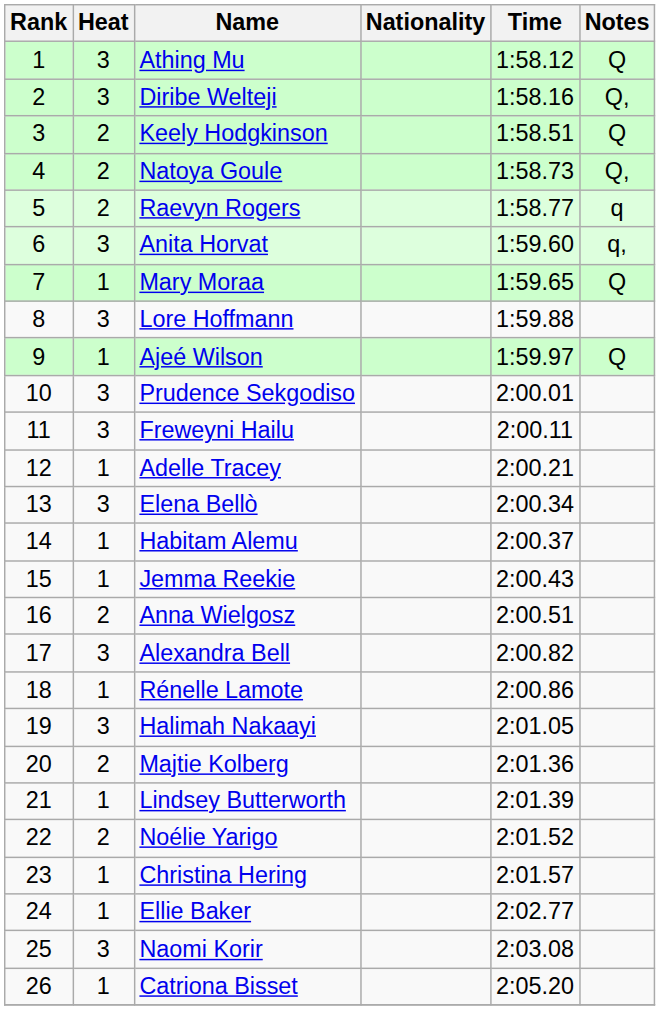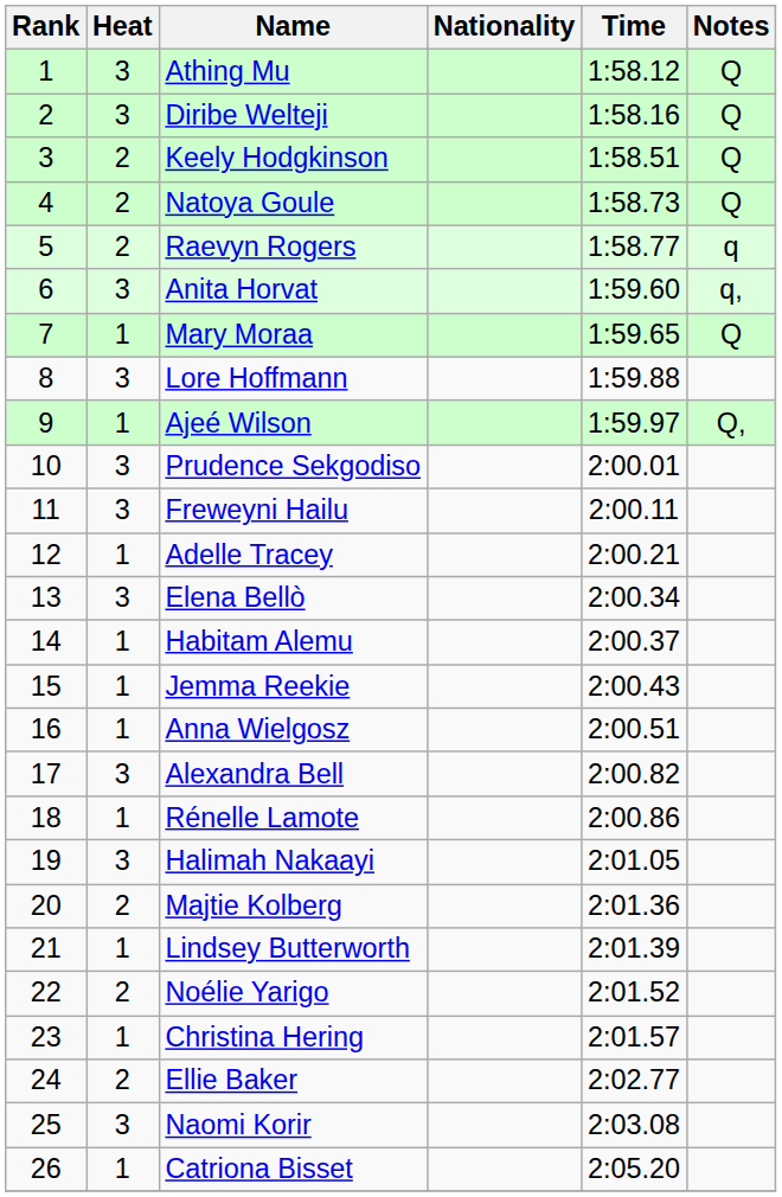 <table class="wikitable sortable" style="text-align:center">
 <tr>
 <th>Rank</th>
 <th>Heat</th>
 <th>Name</th>
 <th>Nationality</th>
 <th>Time</th>
 <th>Notes</th>
 </tr>
 <tr bgcolor=ccffcc>
 <td>1</td>
 <td>3</td>
 <td align=left><a href='#'>Athing Mu</a></td>
 <td align=left></td>
 <td>1:58.12</td>
 <td>Q</td>
 </tr>
 <tr bgcolor=ccffcc>
 <td>2</td>
 <td>3</td>
 <td align=left><a href='#'>Diribe Welteji</a></td>
 <td align=left></td>
 <td>1:58.16</td>
-<td>Q, </td>
+<td>Q</td>
 </tr>
 <tr bgcolor=ccffcc>
 <td>3</td>
 <td>2</td>
 <td align=left><a href='#'>Keely Hodgkinson</a></td>
 <td align=left></td>
 <td>1:58.51</td>
 <td>Q</td>
 </tr>
 <tr bgcolor=ccffcc>
 <td>4</td>
 <td>2</td>
 <td align=left><a href='#'>Natoya Goule</a></td>
 <td align=left></td>
 <td>1:58.73</td>
-<td>Q, </td>
+<td>Q</td>
 </tr>
 <tr bgcolor=ddffdd>
 <td>5</td>
 <td>2</td>
 <td align=left><a href='#'>Raevyn Rogers</a></td>
 <td align=left></td>
 <td>1:58.77</td>
 <td>q</td>
 </tr>
 <tr bgcolor=ddffdd>
 <td>6</td>
 <td>3</td>
 <td align=left><a href='#'>Anita Horvat</a></td>
 <td align=left></td>
 <td>1:59.60</td>
 <td>q, </td>
 </tr>
 <tr bgcolor=ccffcc>
 <td>7</td>
 <td>1</td>
 <td align=left><a href='#'>Mary Moraa</a></td>
 <td align=left></td>
 <td>1:59.65</td>
 <td>Q</td>
 </tr>
 <tr>
 <td>8</td>
 <td>3</td>
 <td align=left><a href='#'>Lore Hoffmann</a></td>
 <td align=left></td>
 <td>1:59.88</td>
 <td></td>
 </tr>
 <tr bgcolor=ccffcc>
 <td>9</td>
 <td>1</td>
 <td align=left><a href='#'>Ajeé Wilson</a></td>
 <td align=left></td>
 <td>1:59.97</td>
-<td>Q</td>
+<td>Q, </td>
 </tr>
 <tr>
 <td>10</td>
 <td>3</td>
 <td align=left><a href='#'>Prudence Sekgodiso</a></td>
 <td align=left></td>
 <td>2:00.01</td>
 <td></td>
 </tr>
 <tr>
 <td>11</td>
 <td>3</td>
 <td align=left><a href='#'>Freweyni Hailu</a></td>
 <td align=left></td>
 <td>2:00.11</td>
 <td></td>
 </tr>
 <tr>
 <td>12</td>
 <td>1</td>
 <td align=left><a href='#'>Adelle Tracey</a></td>
 <td align=left></td>
 <td>2:00.21</td>
 <td></td>
 </tr>
 <tr>
 <td>13</td>
 <td>3</td>
 <td align="left"><a href='#'>Elena Bellò</a></td>
 <td align="left"></td>
 <td>2:00.34</td>
 <td></td>
 </tr>
 <tr>
 <td>14</td>
 <td>1</td>
 <td align=left><a href='#'>Habitam Alemu</a></td>
 <td align=left></td>
 <td>2:00.37</td>
 <td></td>
 </tr>
 <tr>
 <td>15</td>
 <td>1</td>
 <td align=left><a href='#'>Jemma Reekie</a></td>
 <td align=left></td>
 <td>2:00.43</td>
 <td></td>
 </tr>
 <tr>
 <td>16</td>
-<td>2</td>
+<td>1</td>
 <td align=left><a href='#'>Anna Wielgosz</a></td>
 <td align=left></td>
 <td>2:00.51</td>
 <td></td>
 </tr>
 <tr>
 <td>17</td>
 <td>3</td>
 <td align=left><a href='#'>Alexandra Bell</a></td>
 <td align=left></td>
 <td>2:00.82</td>
 <td></td>
 </tr>
 <tr>
 <td>18</td>
 <td>1</td>
 <td align=left><a href='#'>Rénelle Lamote</a></td>
 <td align=left></td>
 <td>2:00.86</td>
 <td></td>
 </tr>
 <tr>
 <td>19</td>
 <td>3</td>
 <td align=left><a href='#'>Halimah Nakaayi</a></td>
 <td align=left></td>
 <td>2:01.05</td>
 <td></td>
 </tr>
 <tr>
 <td>20</td>
 <td>2</td>
 <td align=left><a href='#'>Majtie Kolberg</a></td>
 <td align=left></td>
 <td>2:01.36</td>
 <td></td>
 </tr>
 <tr>
 <td>21</td>
 <td>1</td>
 <td align=left><a href='#'>Lindsey Butterworth</a></td>
 <td align=left></td>
 <td>2:01.39</td>
 <td></td>
 </tr>
 <tr>
 <td>22</td>
 <td>2</td>
 <td align=left><a href='#'>Noélie Yarigo</a></td>
 <td align=left></td>
 <td>2:01.52</td>
 <td></td>
 </tr>
 <tr>
 <td>23</td>
 <td>1</td>
 <td align="left"><a href='#'>Christina Hering</a></td>
 <td align="left"></td>
 <td>2:01.57</td>
 <td></td>
 </tr>
 <tr>
 <td>24</td>
-<td>1</td>
+<td>2</td>
 <td align=left><a href='#'>Ellie Baker</a></td>
 <td align=left></td>
 <td>2:02.77</td>
 <td></td>
 </tr>
 <tr>
 <td>25</td>
 <td>3</td>
 <td align="left"><a href='#'>Naomi Korir</a></td>
 <td align="left"></td>
 <td>2:03.08</td>
 <td></td>
 </tr>
 <tr>
 <td>26</td>
 <td>1</td>
 <td align=left><a href='#'>Catriona Bisset</a></td>
 <td align=left></td>
 <td>2:05.20</td>
 <td></td>
 </tr>
 <tr>
 </tr>
 </table>
